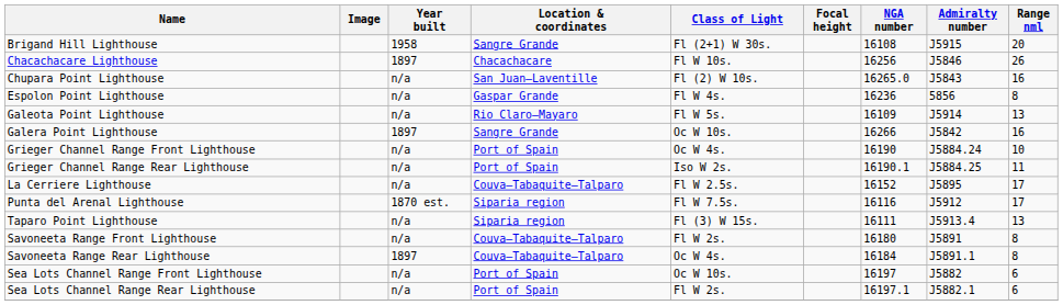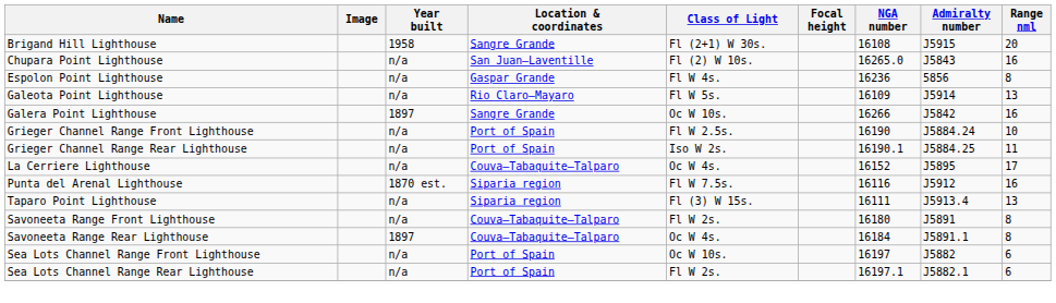 <table class="wikitable sortable" style="width:100%">
 <tr>
 <th>Name</th>
 <th>Image</th>
 <th>Year<br>built</th>
 <th>Location &<br> coordinates</th>
 <th><a href='#'>Class of Light</a></th>
 <th>Focal<br>height</th>
 <th><a href='#'>NGA</a><br>number</th>
 <th><a href='#'>Admiralty</a><br>number</th>
 <th>Range<br><a href='#'>nml</a></th>
 </tr>
 <tr>
 <td>Brigand Hill Lighthouse</td>
 <td></td>
 <td>1958</td>
 <td><a href='#'>Sangre Grande</a><br></td>
 <td>Fl (2+1) W 30s.</td>
 <td></td>
 <td>16108</td>
 <td>J5915</td>
 <td>20</td>
-</tr>
-<tr>
-<td><a href='#'>Chacachacare Lighthouse</a></td>
-<td></td>
-<td>1897</td>
-<td><a href='#'>Chacachacare</a><br></td>
-<td>Fl W 10s.</td>
-<td></td>
-<td>16256</td>
-<td>J5846</td>
-<td>26</td>
 </tr>
 <tr>
 <td>Chupara Point Lighthouse</td>
 <td></td>
 <td>n/a</td>
 <td><a href='#'>San Juan–Laventille</a><br></td>
 <td>Fl (2) W 10s.</td>
 <td></td>
 <td>16265.0</td>
 <td>J5843</td>
 <td>16</td>
 </tr>
 <tr>
 <td>Espolon Point Lighthouse</td>
 <td></td>
 <td>n/a</td>
 <td><a href='#'>Gaspar Grande</a><br></td>
 <td>Fl W 4s.</td>
 <td></td>
 <td>16236</td>
 <td>5856</td>
 <td>8</td>
 </tr>
 <tr>
 <td>Galeota Point Lighthouse</td>
 <td></td>
 <td>n/a</td>
 <td><a href='#'>Rio Claro–Mayaro</a><br></td>
 <td>Fl W 5s.</td>
 <td></td>
 <td>16109</td>
 <td>J5914</td>
 <td>13</td>
 </tr>
 <tr>
 <td>Galera Point Lighthouse</td>
 <td></td>
 <td>1897</td>
 <td><a href='#'>Sangre Grande</a><br> </td>
 <td>Oc W 10s.</td>
 <td></td>
 <td>16266</td>
 <td>J5842</td>
 <td>16</td>
 </tr>
 <tr>
 <td>Grieger Channel Range Front Lighthouse</td>
 <td></td>
 <td>n/a</td>
 <td><a href='#'>Port of Spain</a><br></td>
-<td>Oc W 4s.</td>
+<td>Fl W 2.5s.</td>
 <td></td>
 <td>16190</td>
 <td>J5884.24</td>
 <td>10</td>
 </tr>
 <tr>
 <td>Grieger Channel Range Rear Lighthouse</td>
 <td></td>
 <td>n/a</td>
 <td><a href='#'>Port of Spain</a><br></td>
 <td>Iso W 2s.</td>
 <td></td>
 <td>16190.1</td>
 <td>J5884.25</td>
 <td>11</td>
 </tr>
 <tr>
 <td>La Cerriere Lighthouse</td>
 <td></td>
 <td>n/a</td>
 <td><a href='#'>Couva–Tabaquite–Talparo</a><br> </td>
-<td>Fl W 2.5s.</td>
+<td>Oc W 4s.</td>
 <td></td>
 <td>16152</td>
 <td>J5895</td>
 <td>17</td>
 </tr>
 <tr>
 <td>Punta del Arenal Lighthouse</td>
 <td></td>
 <td>1870 est.</td>
 <td><a href='#'>Siparia region</a><br></td>
 <td>Fl W 7.5s.</td>
 <td></td>
 <td>16116</td>
 <td>J5912</td>
-<td>17</td>
+<td>16</td>
 </tr>
 <tr>
 <td>Taparo Point Lighthouse</td>
 <td></td>
 <td>n/a</td>
 <td><a href='#'>Siparia region</a><br></td>
 <td>Fl (3) W 15s.</td>
 <td></td>
 <td>16111</td>
 <td>J5913.4</td>
 <td>13</td>
 </tr>
 <tr>
 <td>Savoneeta Range Front Lighthouse</td>
 <td></td>
 <td>n/a</td>
 <td><a href='#'>Couva–Tabaquite–Talparo</a><br> </td>
 <td>Fl W 2s.</td>
 <td></td>
 <td>16180</td>
 <td>J5891</td>
 <td>8</td>
 </tr>
 <tr>
 <td>Savoneeta Range Rear Lighthouse</td>
 <td></td>
 <td>1897</td>
 <td><a href='#'>Couva–Tabaquite–Talparo</a><br> </td>
 <td>Oc W 4s.</td>
 <td></td>
 <td>16184</td>
 <td>J5891.1</td>
 <td>8</td>
 </tr>
 <tr>
 <td>Sea Lots Channel Range Front Lighthouse</td>
 <td></td>
 <td>n/a</td>
 <td><a href='#'>Port of Spain</a><br></td>
 <td>Oc W 10s.</td>
 <td></td>
 <td>16197</td>
 <td>J5882</td>
 <td>6</td>
 </tr>
 <tr>
 <td>Sea Lots Channel Range Rear Lighthouse</td>
 <td></td>
 <td>n/a</td>
 <td><a href='#'>Port of Spain</a><br></td>
 <td>Fl W 2s.</td>
 <td></td>
 <td>16197.1</td>
 <td>J5882.1</td>
 <td>6</td>
 </tr>
 <tr>
 </tr>
 </table>
